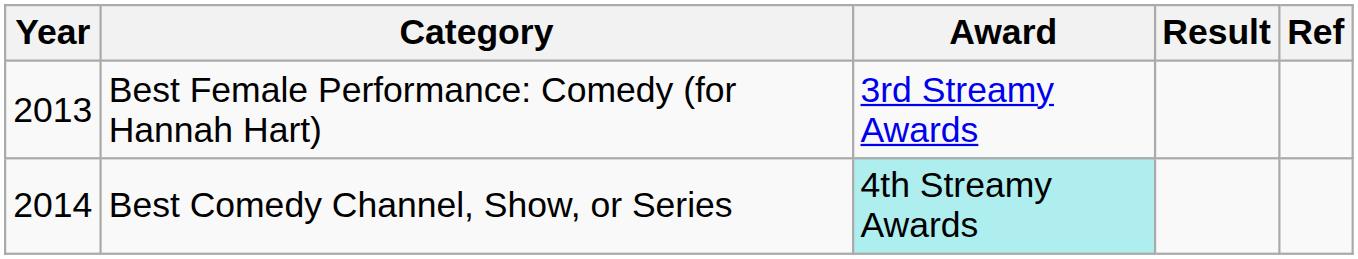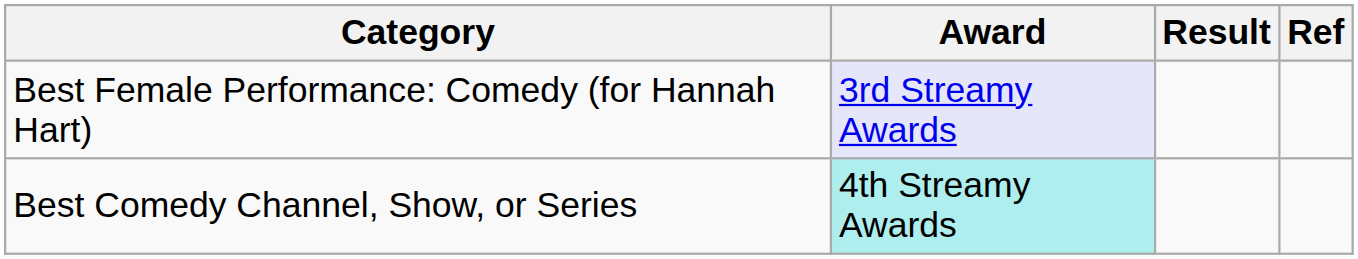 <table class="wikitable">
 <tr>
-<th>Year</th>
 <th>Category</th>
 <th>Award</th>
 <th>Result</th>
 <th>Ref</th>
 </tr>
 <tr>
-<td>2013</td>
 <td>Best Female Performance: Comedy (for Hannah Hart)</td>
-<td><a href='#'>3rd Streamy Awards</a></td>
+<td style="background: lavender;"><a href='#'>3rd Streamy Awards</a></td>
 <td></td>
 <td></td>
 </tr>
 <tr>
-<td>2014</td>
 <td>Best Comedy Channel, Show, or Series</td>
 <td style="background: paleturquoise;">4th Streamy Awards</td>
 <td></td>
 <td></td>
 </tr>
 </table>
